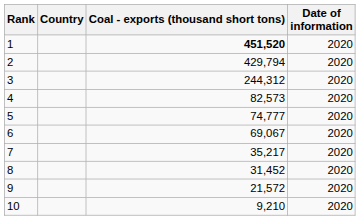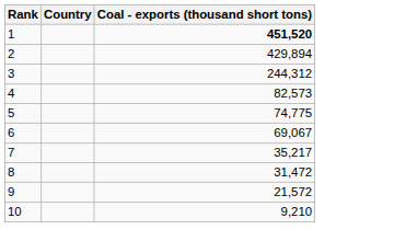 <table class="wikitable sortable">
 <tr style="background:#ececec;">
 <th>Rank</th>
 <th>Country</th>
 <th>Coal - exports (thousand short tons)</th>
-<th>Date of <br> information</th>
 </tr>
 <tr>
 <td>1</td>
 <td></td>
 <td align="right"><strong>451,520</strong></td>
-<td align="right">2020</td>
 </tr>
 <tr>
 <td>2</td>
 <td></td>
-<td align="right">429,794</td>
-<td align="right">2020</td>
+<td align="right">429,894</td>
 </tr>
 <tr>
 <td>3</td>
 <td></td>
 <td align="right">244,312</td>
-<td align="right">2020</td>
 </tr>
 <tr>
 <td>4</td>
 <td></td>
 <td align="right">82,573</td>
-<td align="right">2020</td>
 </tr>
 <tr>
 <td>5</td>
 <td></td>
-<td align="right">74,777</td>
-<td align="right">2020</td>
+<td align="right">74,775</td>
 </tr>
 <tr>
 <td>6</td>
 <td></td>
 <td align="right">69,067</td>
-<td align="right">2020</td>
 </tr>
 <tr>
 <td>7</td>
 <td></td>
 <td align="right">35,217</td>
-<td align="right">2020</td>
 </tr>
 <tr>
 <td>8</td>
 <td></td>
-<td align="right">31,452</td>
-<td align="right">2020</td>
+<td align="right">31,472</td>
 </tr>
 <tr>
 <td>9</td>
 <td></td>
 <td align="right">21,572</td>
-<td align="right">2020</td>
 </tr>
 <tr>
 <td>10</td>
 <td></td>
 <td align="right">9,210</td>
-<td align="right">2020</td>
 </tr>
 </table>
